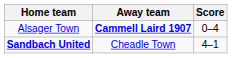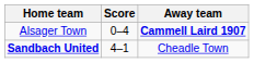 <table class="wikitable" style="text-align: center">
 <tr>
 <th>Home team</th>
+<th>Score</th>
 <th>Away team</th>
-<th>Score</th>
 </tr>
 <tr>
 <td><a href='#'>Alsager Town</a></td>
+<td>0–4</td>
 <td><strong><a href='#'>Cammell Laird 1907</a></strong></td>
-<td>0–4</td>
 </tr>
 <tr>
 <td><strong><a href='#'>Sandbach United</a></strong></td>
+<td>4–1</td>
 <td><a href='#'>Cheadle Town</a></td>
-<td>4–1</td>
 </tr>
 </table>
